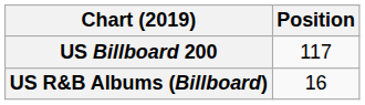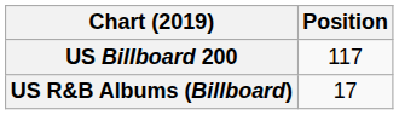 <table class="wikitable sortable plainrowheaders" style="text-align:center;">
 <tr>
 <th scope="col">Chart (2019)</th>
 <th scope="col">Position</th>
 </tr>
 <tr>
 <th scope="row">US <em>Billboard</em> 200</th>
 <td>117</td>
 </tr>
 <tr>
 <th scope="row">US R&B Albums (<em>Billboard</em>)</th>
-<td>16</td>
+<td>17</td>
 </tr>
 </table>
